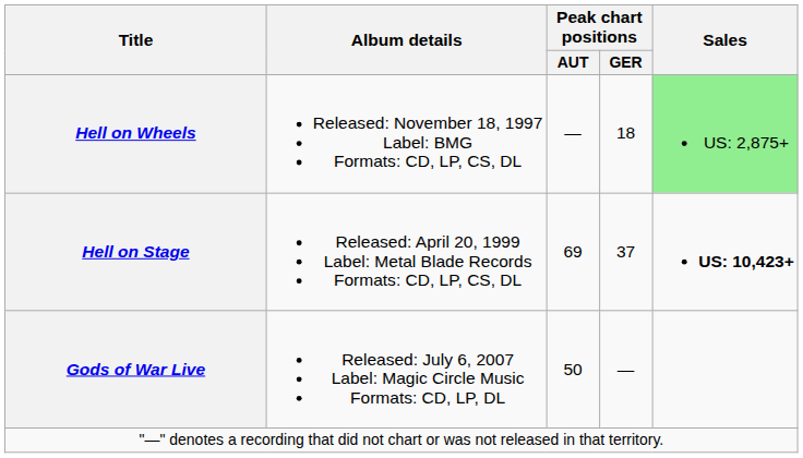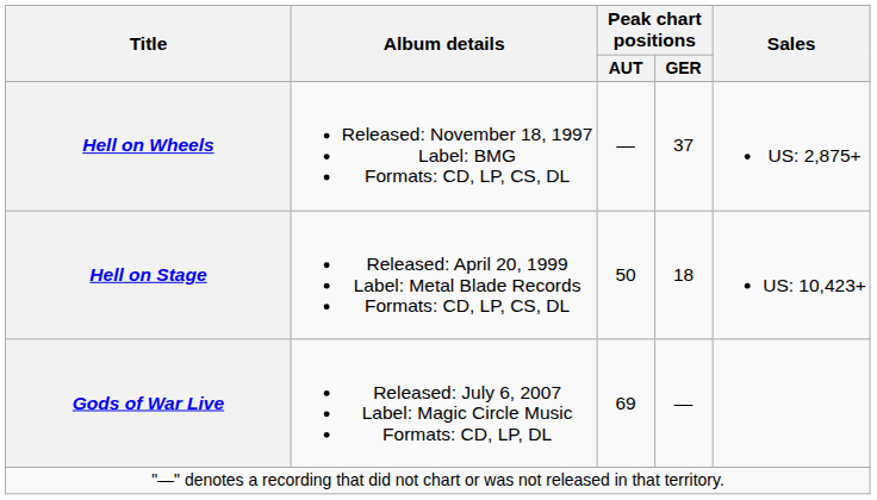 <table class="wikitable plainrowheaders" style="text-align:center;">
 <tr>
 <th scope="col" rowspan="2" style="width:15em;">Title</th>
 <th scope="col" rowspan="2">Album details</th>
 <th scope="col" colspan="2">Peak chart positions</th>
 <th scope="col" rowspan="2">Sales</th>
 </tr>
 <tr>
 <th scope="col" style="width:3em;font-size:90%;">AUT<br></th>
 <th scope="col" style="width:3em;font-size:90%;">GER<br></th>
 </tr>
 <tr>
 <th scope="row"><em><a href='#'>Hell on Wheels</a></em></th>
 <td><br><ul><li>Released: November 18, 1997</li><li>Label: BMG</li><li>Formats: CD, LP, CS, DL</li></ul></td>
 <td>—</td>
-<td>18</td>
-<td style="background: lightgreen;"><br><ul><li>US: 2,875+</li></ul></td>
+<td>37</td>
+<td><br><ul><li>US: 2,875+</li></ul></td>
 </tr>
 <tr>
 <th scope="row"><em><a href='#'>Hell on Stage</a></em></th>
 <td><br><ul><li>Released: April 20, 1999</li><li>Label: Metal Blade Records</li><li>Formats: CD, LP, CS, DL</li></ul></td>
-<td>69</td>
-<td>37</td>
-<td><strong><br><ul><li>US: 10,423+</li></ul></strong></td>
+<td>50</td>
+<td>18</td>
+<td><br><ul><li>US: 10,423+</li></ul></td>
 </tr>
 <tr>
 <th scope="row"><em><a href='#'>Gods of War Live</a></em></th>
 <td><br><ul><li>Released: July 6, 2007</li><li>Label: Magic Circle Music</li><li>Formats: CD, LP, DL</li></ul></td>
-<td>50</td>
+<td>69</td>
 <td>—</td>
 <td></td>
 </tr>
 <tr>
 <td colspan="25" style="font-size:90%">"—" denotes a recording that did not chart or was not released in that territory.</td>
 </tr>
 </table>
